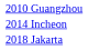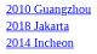 <table>
 <tr>
 <td><a href='#'>2010 Guangzhou</a></td>
+<td></td>
+<td></td>
+<td></td>
+</tr>
+<tr>
+<td><a href='#'>2018 Jakarta</a></td>
 <td></td>
 <td></td>
 <td></td>
 </tr>
 <tr>
 <td><a href='#'>2014 Incheon</a></td>
 <td></td>
 <td></td>
 <td></td>
 </tr>
-<tr>
-<td><a href='#'>2018 Jakarta</a></td>
-<td></td>
-<td></td>
-<td></td>
-</tr>
 </table>
